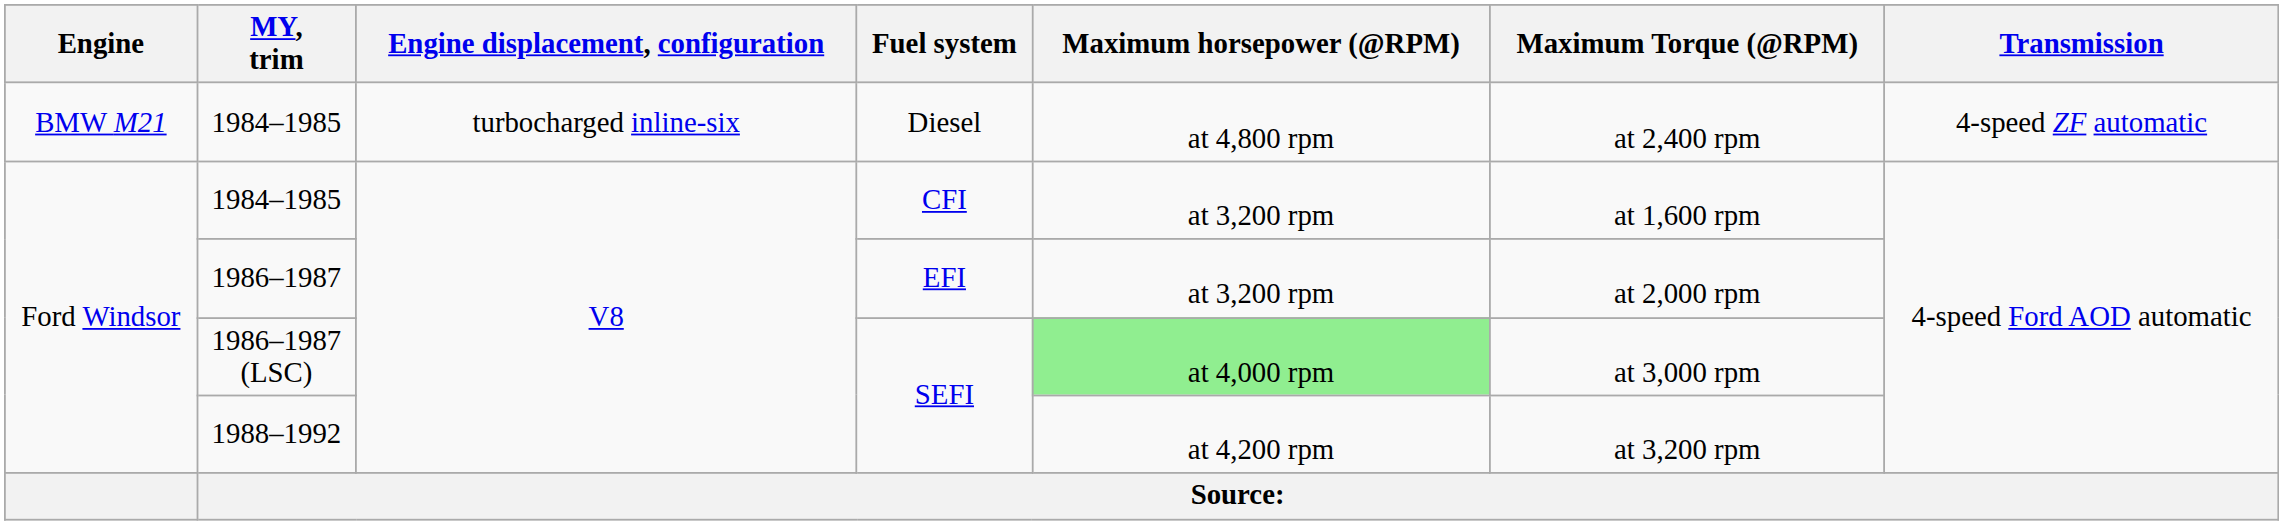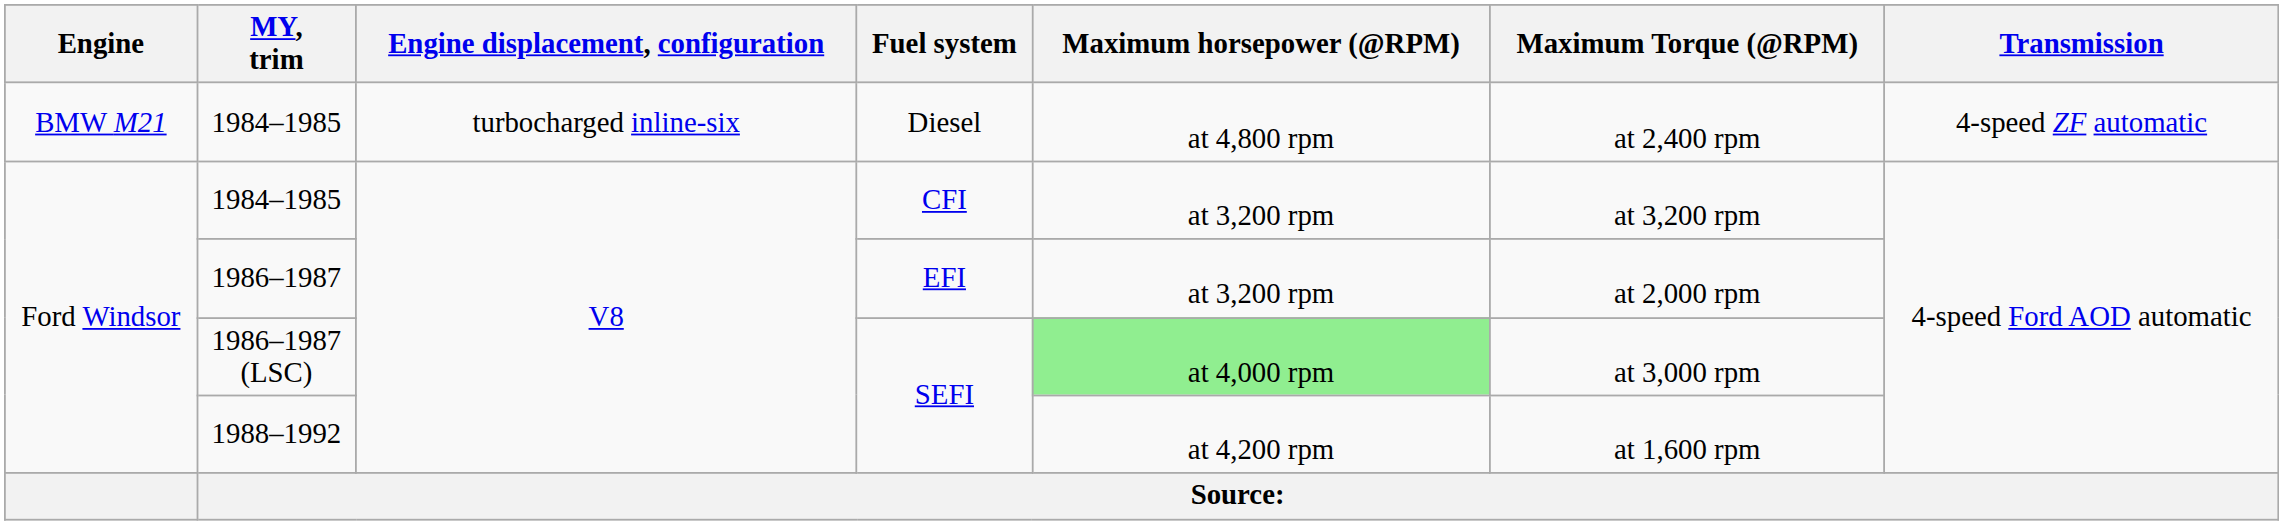 <table class="wikitable" style="text-align:center; width:100%;">
 <tr>
 <th>Engine</th>
 <th><a href='#'>MY</a>,<br>trim</th>
 <th><a href='#'>Engine displacement</a>, <a href='#'>configuration</a></th>
 <th>Fuel system</th>
 <th>Maximum horsepower (@RPM)</th>
 <th>Maximum Torque (@RPM)</th>
 <th><a href='#'>Transmission</a></th>
 </tr>
 <tr>
 <td><a href='#'>BMW <em>M21</em></a></td>
 <td>1984–1985</td>
 <td> turbocharged <a href='#'>inline-six</a></td>
 <td>Diesel</td>
 <td><br>at 4,800 rpm</td>
 <td><br>at 2,400 rpm</td>
 <td>4-speed <em><a href='#'>ZF</a></em> <a href='#'>automatic</a></td>
 </tr>
 <tr>
 <td rowspan="4">Ford <a href='#'>Windsor</a></td>
 <td>1984–1985</td>
 <td rowspan="4"> <a href='#'>V8</a></td>
 <td><a href='#'>CFI</a></td>
 <td><br>at 3,200 rpm</td>
-<td><br>at 1,600 rpm</td>
+<td><br>at 3,200 rpm</td>
 <td rowspan="4">4-speed <a href='#'>Ford AOD</a> automatic</td>
 </tr>
 <tr>
 <td>1986–1987</td>
 <td><a href='#'>EFI</a></td>
 <td><br>at 3,200 rpm</td>
 <td><br>at 2,000 rpm</td>
 </tr>
 <tr>
 <td>1986–1987<br>(LSC)</td>
 <td rowspan=2><a href='#'>SEFI</a></td>
 <td style="background: lightgreen;"><br>at 4,000 rpm</td>
 <td><br>at 3,000 rpm</td>
 </tr>
 <tr>
 <td>1988–1992</td>
 <td><br>at 4,200 rpm</td>
-<td><br>at 3,200 rpm</td>
+<td><br>at 1,600 rpm</td>
 </tr>
 <tr>
 <th></th>
 <th colspan=6>Source:</th>
 </tr>
 </table>
